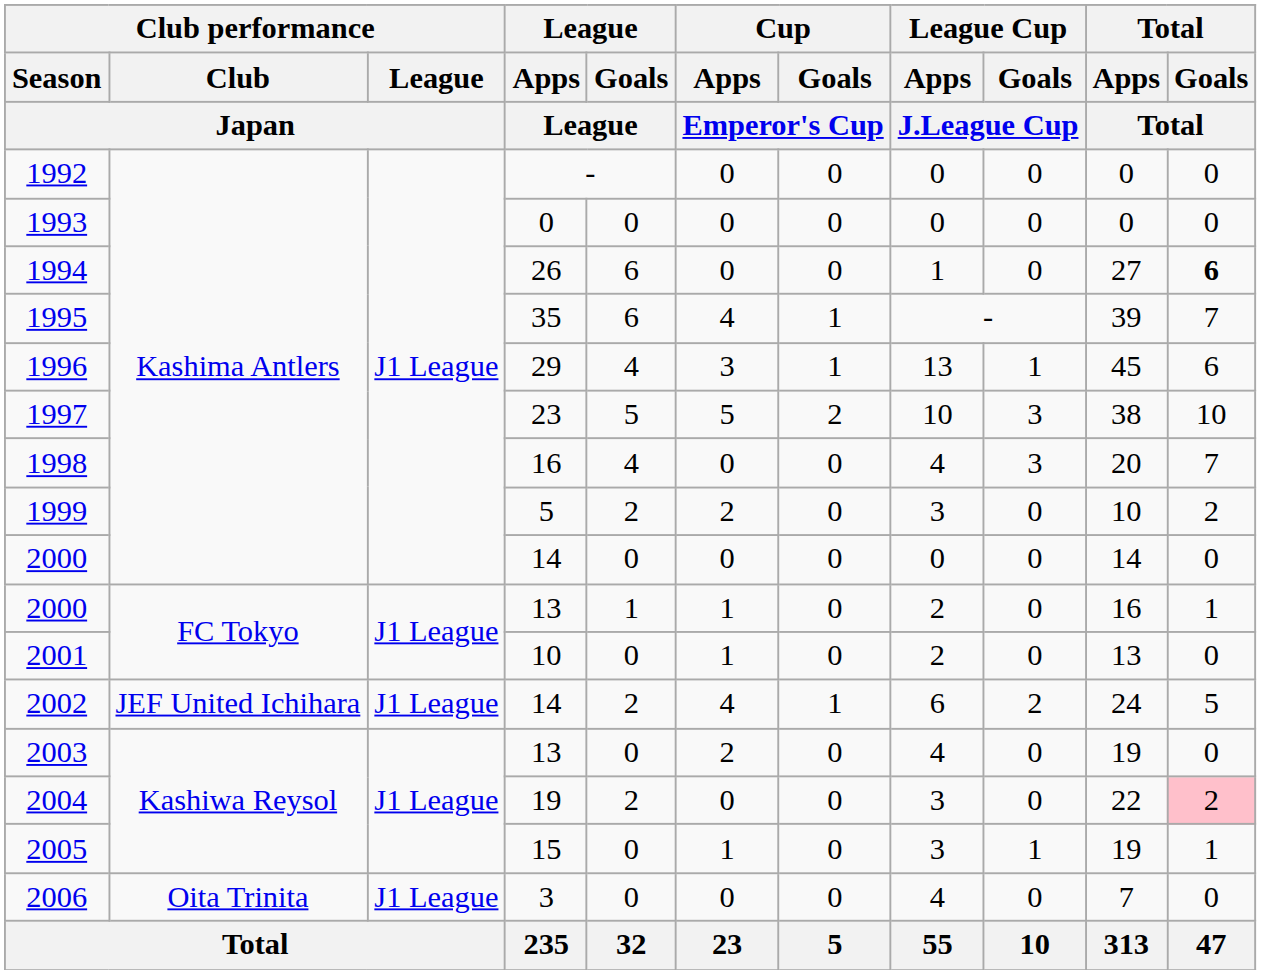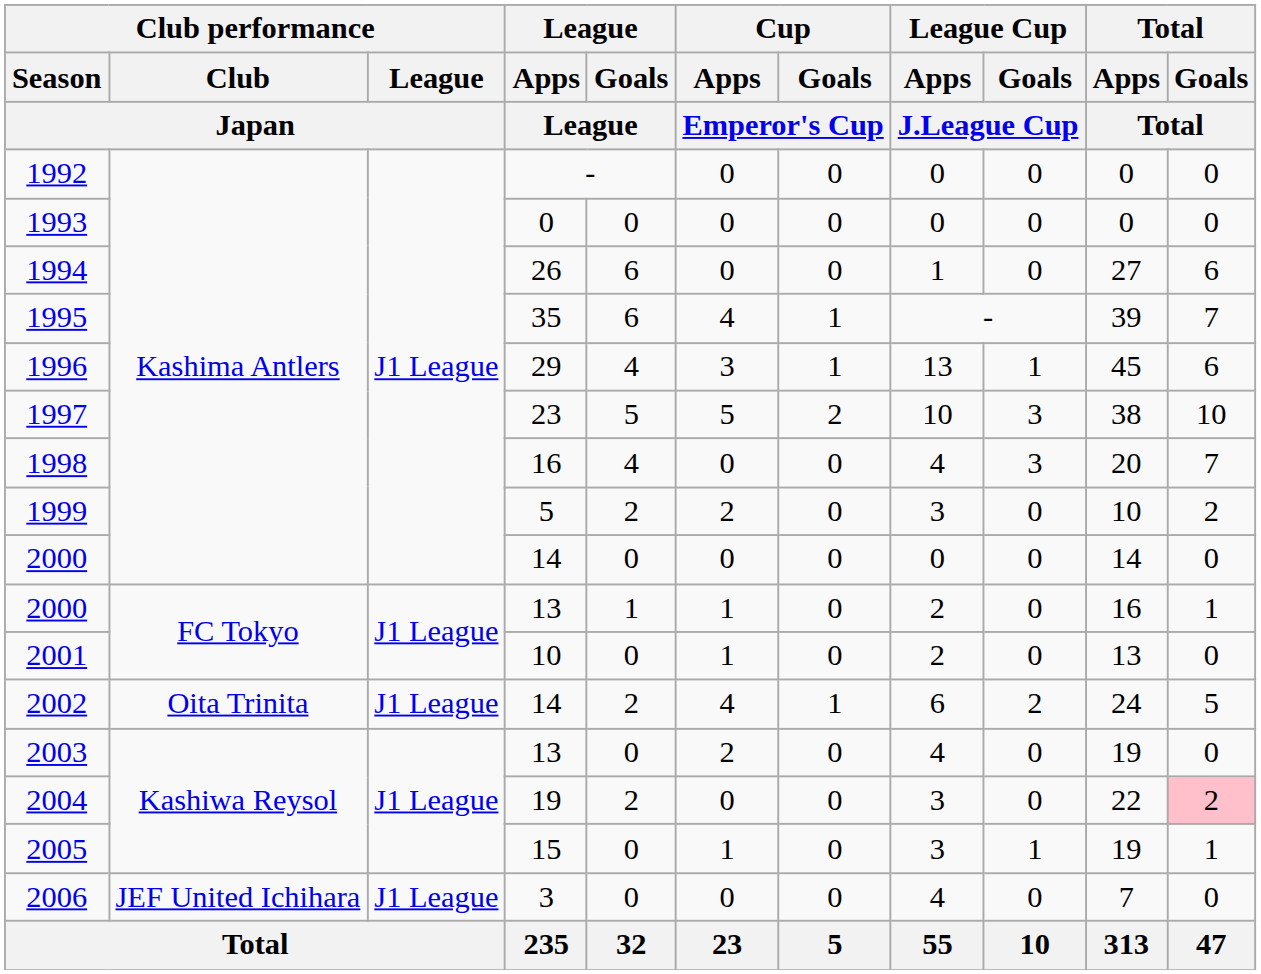 <table class="wikitable" style="text-align:center;">
 <tr>
 <th colspan=3>Club performance</th>
 <th colspan=2>League</th>
 <th colspan=2>Cup</th>
 <th colspan=2>League Cup</th>
 <th colspan=2>Total</th>
 </tr>
 <tr>
 <th>Season</th>
 <th>Club</th>
 <th>League</th>
 <th>Apps</th>
 <th>Goals</th>
 <th>Apps</th>
 <th>Goals</th>
 <th>Apps</th>
 <th>Goals</th>
 <th>Apps</th>
 <th>Goals</th>
 </tr>
 <tr>
 <th colspan=3>Japan</th>
 <th colspan=2>League</th>
 <th colspan=2><a href='#'>Emperor's Cup</a></th>
 <th colspan=2><a href='#'>J.League Cup</a></th>
 <th colspan=2>Total</th>
 </tr>
 <tr>
 <td><a href='#'>1992</a></td>
 <td rowspan="9"><a href='#'>Kashima Antlers</a></td>
 <td rowspan="9"><a href='#'>J1 League</a></td>
 <td colspan="2">-</td>
 <td>0</td>
 <td>0</td>
 <td>0</td>
 <td>0</td>
 <td>0</td>
 <td>0</td>
 </tr>
 <tr>
 <td><a href='#'>1993</a></td>
 <td>0</td>
 <td>0</td>
 <td>0</td>
 <td>0</td>
 <td>0</td>
 <td>0</td>
 <td>0</td>
 <td>0</td>
 </tr>
 <tr>
 <td><a href='#'>1994</a></td>
 <td>26</td>
 <td>6</td>
 <td>0</td>
 <td>0</td>
 <td>1</td>
 <td>0</td>
 <td>27</td>
-<td><strong>6</strong></td>
+<td>6</td>
 </tr>
 <tr>
 <td><a href='#'>1995</a></td>
 <td>35</td>
 <td>6</td>
 <td>4</td>
 <td>1</td>
 <td colspan="2">-</td>
 <td>39</td>
 <td>7</td>
 </tr>
 <tr>
 <td><a href='#'>1996</a></td>
 <td>29</td>
 <td>4</td>
 <td>3</td>
 <td>1</td>
 <td>13</td>
 <td>1</td>
 <td>45</td>
 <td>6</td>
 </tr>
 <tr>
 <td><a href='#'>1997</a></td>
 <td>23</td>
 <td>5</td>
 <td>5</td>
 <td>2</td>
 <td>10</td>
 <td>3</td>
 <td>38</td>
 <td>10</td>
 </tr>
 <tr>
 <td><a href='#'>1998</a></td>
 <td>16</td>
 <td>4</td>
 <td>0</td>
 <td>0</td>
 <td>4</td>
 <td>3</td>
 <td>20</td>
 <td>7</td>
 </tr>
 <tr>
 <td><a href='#'>1999</a></td>
 <td>5</td>
 <td>2</td>
 <td>2</td>
 <td>0</td>
 <td>3</td>
 <td>0</td>
 <td>10</td>
 <td>2</td>
 </tr>
 <tr>
 <td><a href='#'>2000</a></td>
 <td>14</td>
 <td>0</td>
 <td>0</td>
 <td>0</td>
 <td>0</td>
 <td>0</td>
 <td>14</td>
 <td>0</td>
 </tr>
 <tr>
 <td><a href='#'>2000</a></td>
 <td rowspan="2"><a href='#'>FC Tokyo</a></td>
 <td rowspan="2"><a href='#'>J1 League</a></td>
 <td>13</td>
 <td>1</td>
 <td>1</td>
 <td>0</td>
 <td>2</td>
 <td>0</td>
 <td>16</td>
 <td>1</td>
 </tr>
 <tr>
 <td><a href='#'>2001</a></td>
 <td>10</td>
 <td>0</td>
 <td>1</td>
 <td>0</td>
 <td>2</td>
 <td>0</td>
 <td>13</td>
 <td>0</td>
 </tr>
 <tr>
 <td><a href='#'>2002</a></td>
-<td><a href='#'>JEF United Ichihara</a></td>
+<td><a href='#'>Oita Trinita</a></td>
 <td><a href='#'>J1 League</a></td>
 <td>14</td>
 <td>2</td>
 <td>4</td>
 <td>1</td>
 <td>6</td>
 <td>2</td>
 <td>24</td>
 <td>5</td>
 </tr>
 <tr>
 <td><a href='#'>2003</a></td>
 <td rowspan="3"><a href='#'>Kashiwa Reysol</a></td>
 <td rowspan="3"><a href='#'>J1 League</a></td>
 <td>13</td>
 <td>0</td>
 <td>2</td>
 <td>0</td>
 <td>4</td>
 <td>0</td>
 <td>19</td>
 <td>0</td>
 </tr>
 <tr>
 <td><a href='#'>2004</a></td>
 <td>19</td>
 <td>2</td>
 <td>0</td>
 <td>0</td>
 <td>3</td>
 <td>0</td>
 <td>22</td>
 <td style="background: pink;">2</td>
 </tr>
 <tr>
 <td><a href='#'>2005</a></td>
 <td>15</td>
 <td>0</td>
 <td>1</td>
 <td>0</td>
 <td>3</td>
 <td>1</td>
 <td>19</td>
 <td>1</td>
 </tr>
 <tr>
 <td><a href='#'>2006</a></td>
-<td><a href='#'>Oita Trinita</a></td>
+<td><a href='#'>JEF United Ichihara</a></td>
 <td><a href='#'>J1 League</a></td>
 <td>3</td>
 <td>0</td>
 <td>0</td>
 <td>0</td>
 <td>4</td>
 <td>0</td>
 <td>7</td>
 <td>0</td>
 </tr>
 <tr>
 <th colspan=3>Total</th>
 <th>235</th>
 <th>32</th>
 <th>23</th>
 <th>5</th>
 <th>55</th>
 <th>10</th>
 <th>313</th>
 <th>47</th>
 </tr>
 </table>
